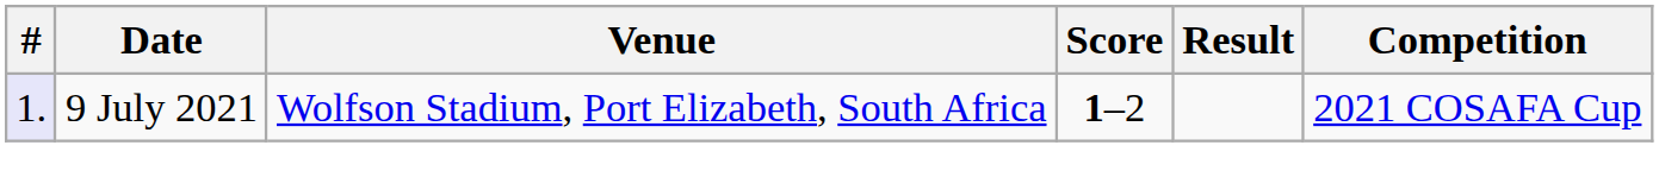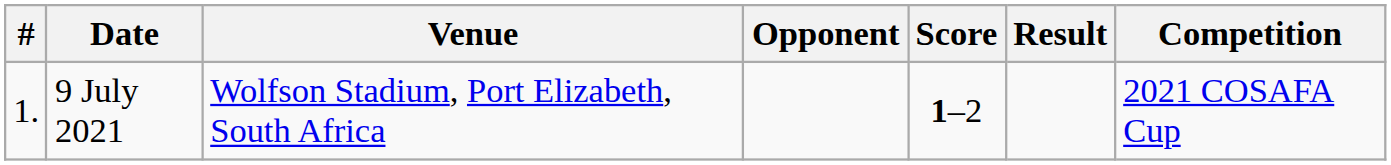 <table class="wikitable" style="font-size:95%">
 <tr>
 <th>#</th>
 <th>Date</th>
 <th>Venue</th>
+<th>Opponent</th>
 <th>Score</th>
 <th>Result</th>
 <th>Competition</th>
 </tr>
 <tr>
-<td style="background: lavender;">1.</td>
+<td>1.</td>
 <td>9 July 2021</td>
 <td><a href='#'>Wolfson Stadium</a>, <a href='#'>Port Elizabeth</a>, <a href='#'>South Africa</a></td>
+<td></td>
 <td align=center><strong>1</strong>–2</td>
 <td></td>
 <td><a href='#'>2021 COSAFA Cup</a></td>
 </tr>
 </table>
